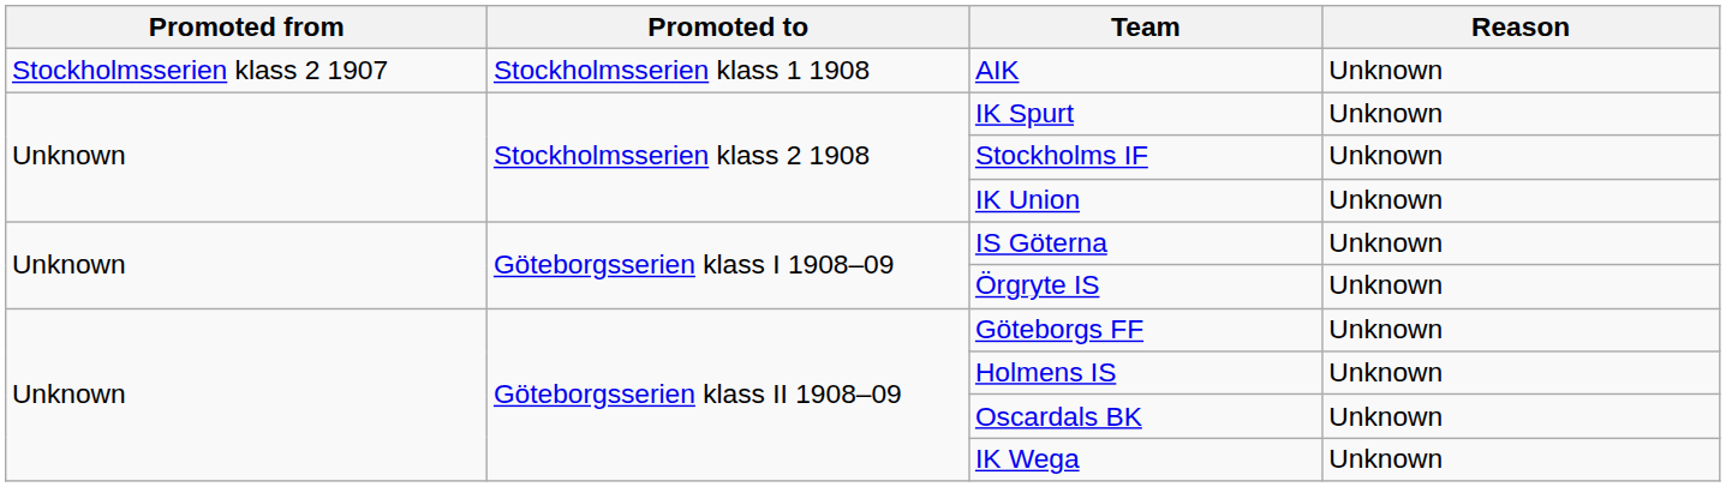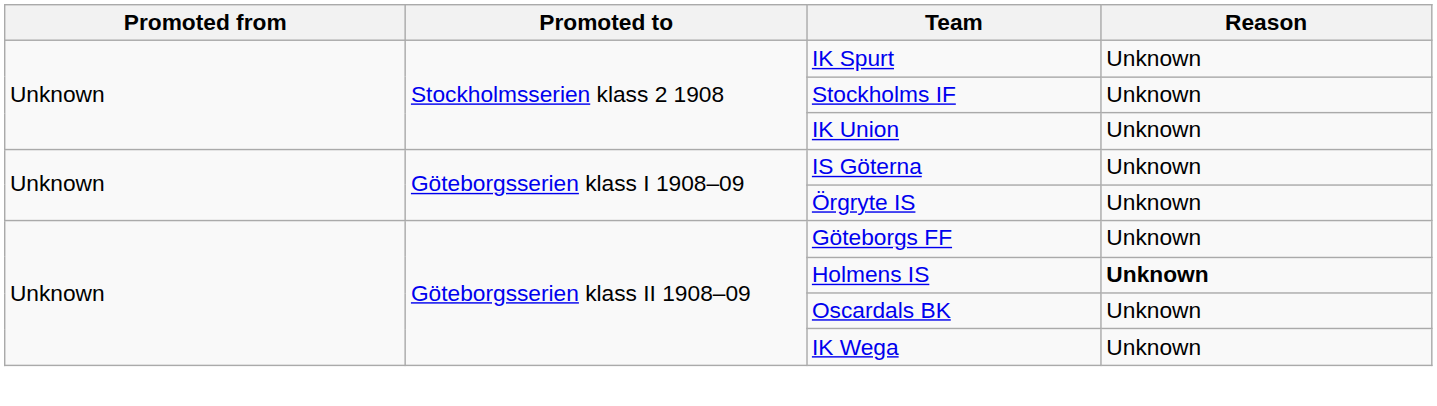 <table class="wikitable" style="text-align: left;">
 <tr>
 <th style="width: 275px;">Promoted from</th>
 <th style="width: 275px;">Promoted to</th>
 <th style="width: 200px;">Team</th>
 <th style="width: 225px;">Reason</th>
-</tr>
-<tr>
-<td><a href='#'>Stockholmsserien</a> klass 2 1907</td>
-<td><a href='#'>Stockholmsserien</a> klass 1 1908</td>
-<td><a href='#'>AIK</a></td>
-<td>Unknown</td>
 </tr>
 <tr>
 <td rowspan=3>Unknown</td>
 <td rowspan=3><a href='#'>Stockholmsserien</a> klass 2 1908</td>
 <td><a href='#'>IK Spurt</a></td>
 <td>Unknown</td>
 </tr>
 <tr>
 <td><a href='#'>Stockholms IF</a></td>
 <td>Unknown</td>
 </tr>
 <tr>
 <td><a href='#'>IK Union</a></td>
 <td>Unknown</td>
 </tr>
 <tr>
 <td rowspan=2>Unknown</td>
 <td rowspan=2><a href='#'>Göteborgsserien</a> klass I 1908–09</td>
 <td><a href='#'>IS Göterna</a></td>
 <td>Unknown</td>
 </tr>
 <tr>
 <td><a href='#'>Örgryte IS</a></td>
 <td>Unknown</td>
 </tr>
 <tr>
 <td rowspan=4>Unknown</td>
 <td rowspan=4><a href='#'>Göteborgsserien</a> klass II 1908–09</td>
 <td><a href='#'>Göteborgs FF</a></td>
 <td>Unknown</td>
 </tr>
 <tr>
 <td><a href='#'>Holmens IS</a></td>
-<td>Unknown</td>
+<td><strong>Unknown</strong></td>
 </tr>
 <tr>
 <td><a href='#'>Oscardals BK</a></td>
 <td>Unknown</td>
 </tr>
 <tr>
 <td><a href='#'>IK Wega</a></td>
 <td>Unknown</td>
 </tr>
 </table>
